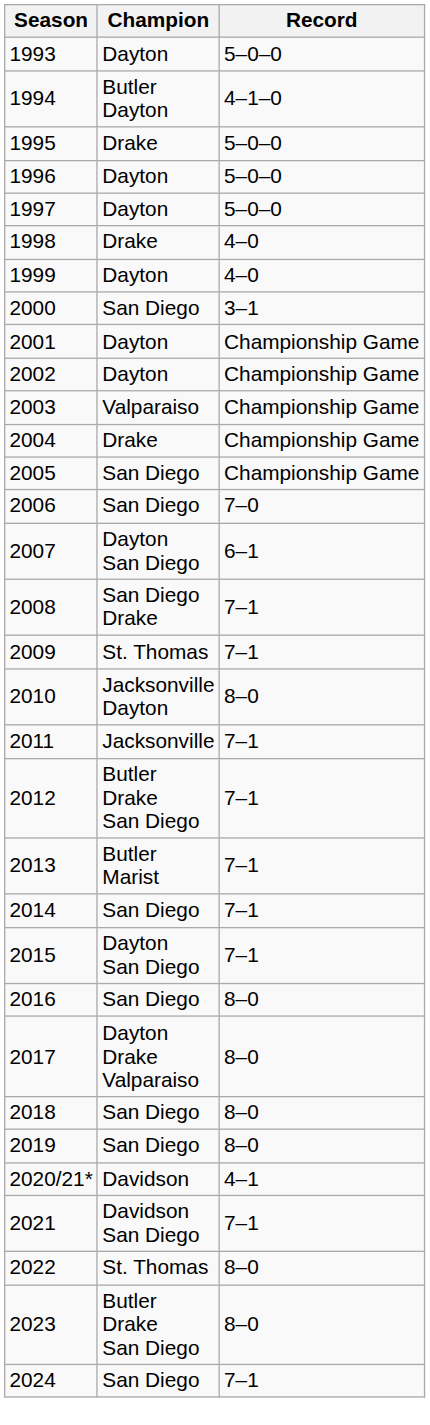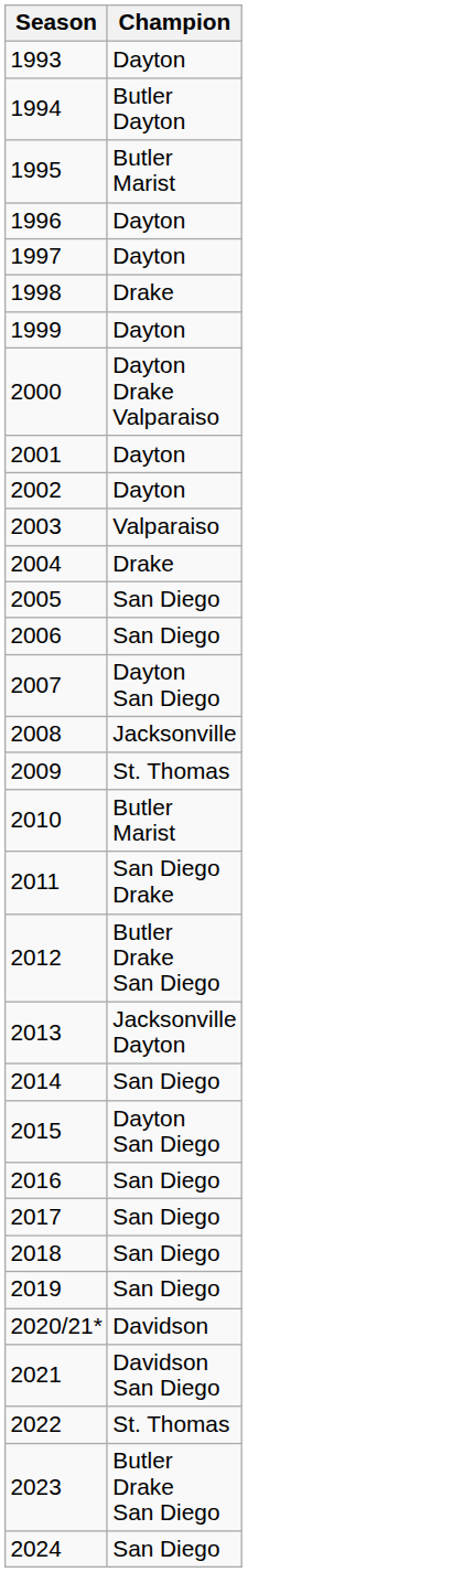 <table class="wikitable">
 <tr>
 <th>Season</th>
 <th>Champion</th>
-<th>Record</th>
 </tr>
 <tr>
 <td>1993</td>
 <td>Dayton</td>
-<td>5–0–0</td>
 </tr>
 <tr>
 <td>1994</td>
 <td>Butler<br>Dayton</td>
-<td>4–1–0</td>
 </tr>
 <tr>
 <td>1995</td>
-<td>Drake</td>
-<td>5–0–0</td>
+<td>Butler<br>Marist</td>
 </tr>
 <tr>
 <td>1996</td>
 <td>Dayton</td>
-<td>5–0–0</td>
 </tr>
 <tr>
 <td>1997</td>
 <td>Dayton</td>
-<td>5–0–0</td>
 </tr>
 <tr>
 <td>1998</td>
 <td>Drake</td>
-<td>4–0</td>
 </tr>
 <tr>
 <td>1999</td>
 <td>Dayton</td>
-<td>4–0</td>
 </tr>
 <tr>
 <td>2000</td>
-<td>San Diego</td>
-<td>3–1</td>
+<td>Dayton<br>Drake<br>Valparaiso</td>
 </tr>
 <tr>
 <td>2001</td>
 <td>Dayton</td>
-<td>Championship Game</td>
 </tr>
 <tr>
 <td>2002</td>
 <td>Dayton</td>
-<td>Championship Game</td>
 </tr>
 <tr>
 <td>2003</td>
 <td>Valparaiso</td>
-<td>Championship Game</td>
 </tr>
 <tr>
 <td>2004</td>
 <td>Drake</td>
-<td>Championship Game</td>
 </tr>
 <tr>
 <td>2005</td>
 <td>San Diego</td>
-<td>Championship Game</td>
 </tr>
 <tr>
 <td>2006</td>
 <td>San Diego</td>
-<td>7–0</td>
 </tr>
 <tr>
 <td>2007</td>
 <td>Dayton<br>San Diego</td>
-<td>6–1</td>
 </tr>
 <tr>
 <td>2008</td>
-<td>San Diego<br>Drake</td>
-<td>7–1</td>
+<td>Jacksonville</td>
 </tr>
 <tr>
 <td>2009</td>
 <td>St. Thomas</td>
-<td>7–1</td>
 </tr>
 <tr>
 <td>2010</td>
-<td>Jacksonville<br>Dayton</td>
-<td>8–0</td>
+<td>Butler<br>Marist</td>
 </tr>
 <tr>
 <td>2011</td>
-<td>Jacksonville</td>
-<td>7–1</td>
+<td>San Diego<br>Drake</td>
 </tr>
 <tr>
 <td>2012</td>
 <td>Butler<br>Drake<br>San Diego</td>
-<td>7–1</td>
 </tr>
 <tr>
 <td>2013</td>
-<td>Butler<br>Marist</td>
-<td>7–1</td>
+<td>Jacksonville<br>Dayton</td>
 </tr>
 <tr>
 <td>2014</td>
 <td>San Diego</td>
-<td>7–1</td>
 </tr>
 <tr>
 <td>2015</td>
 <td>Dayton<br>San Diego</td>
-<td>7–1</td>
 </tr>
 <tr>
 <td>2016</td>
 <td>San Diego</td>
-<td>8–0</td>
 </tr>
 <tr>
 <td>2017</td>
-<td>Dayton<br>Drake<br>Valparaiso</td>
-<td>8–0</td>
+<td>San Diego</td>
 </tr>
 <tr>
 <td>2018</td>
 <td>San Diego</td>
-<td>8–0</td>
 </tr>
 <tr>
 <td>2019</td>
 <td>San Diego</td>
-<td>8–0</td>
 </tr>
 <tr>
 <td>2020/21*</td>
 <td>Davidson</td>
-<td>4–1</td>
 </tr>
 <tr>
 <td>2021</td>
 <td>Davidson<br>San Diego</td>
-<td>7–1</td>
 </tr>
 <tr>
 <td>2022</td>
 <td>St. Thomas</td>
-<td>8–0</td>
 </tr>
 <tr>
 <td>2023</td>
 <td>Butler<br>Drake<br>San Diego</td>
-<td>8–0</td>
 </tr>
 <tr>
 <td>2024</td>
 <td>San Diego</td>
-<td>7–1</td>
 </tr>
 </table>
